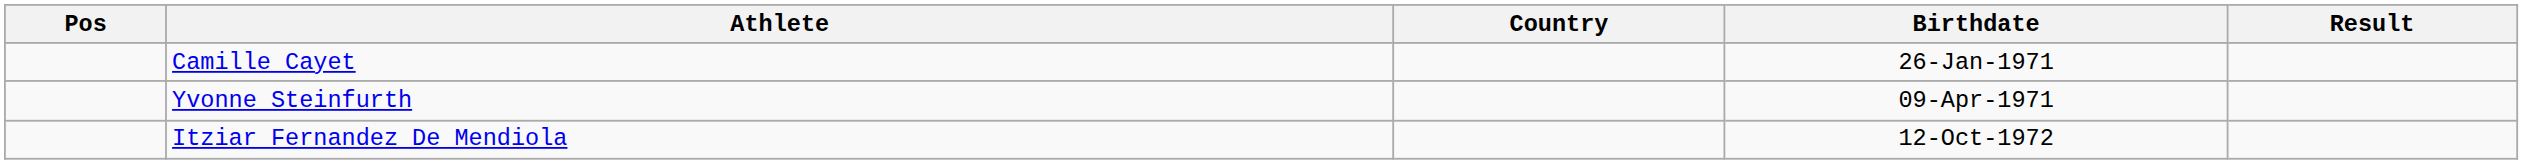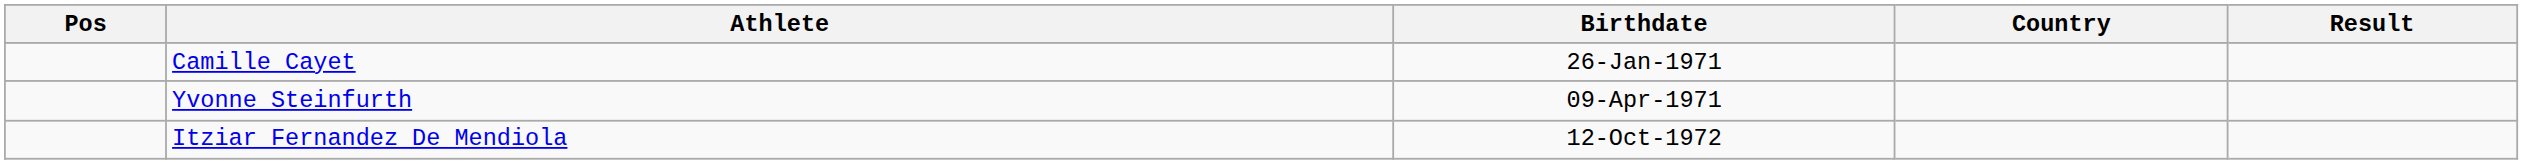 <table class="wikitable"  style="text-align:center; width:70%;">
 <tr>
 <th>Pos</th>
 <th>Athlete</th>
+<th>Birthdate</th>
 <th>Country</th>
-<th>Birthdate</th>
 <th>Result</th>
 </tr>
 <tr>
 <td align=center></td>
 <td align=left><a href='#'>Camille Cayet</a></td>
+<td>26-Jan-1971</td>
 <td align=left></td>
-<td>26-Jan-1971</td>
 <td></td>
 </tr>
 <tr>
 <td align=center></td>
 <td align=left><a href='#'>Yvonne Steinfurth</a></td>
+<td>09-Apr-1971</td>
 <td align=left></td>
-<td>09-Apr-1971</td>
 <td></td>
 </tr>
 <tr>
 <td align=center></td>
 <td align=left><a href='#'>Itziar Fernandez De Mendiola</a></td>
+<td>12-Oct-1972</td>
 <td align=left></td>
-<td>12-Oct-1972</td>
 <td></td>
 </tr>
 </table>
